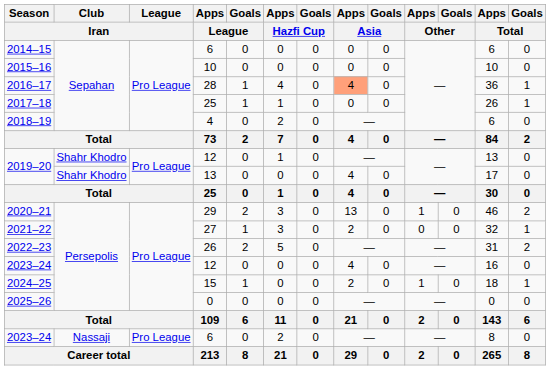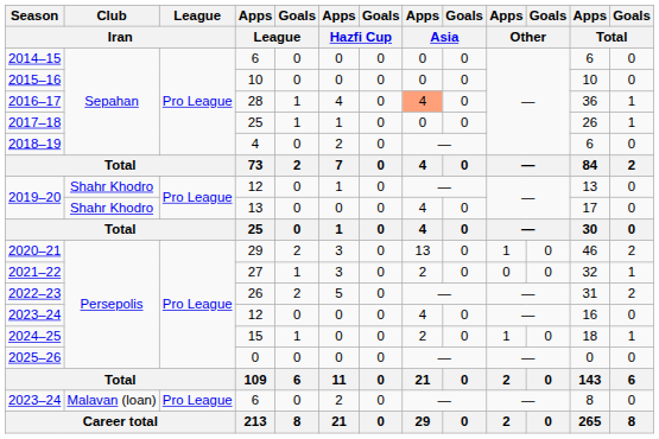 <table class="wikitable" style="text-align:center">
 <tr>
 <th>Season</th>
 <th>Club</th>
 <th>League</th>
 <th>Apps</th>
 <th>Goals</th>
 <th>Apps</th>
 <th>Goals</th>
 <th>Apps</th>
 <th>Goals</th>
 <th>Apps</th>
 <th>Goals</th>
 <th>Apps</th>
 <th>Goals</th>
 </tr>
 <tr>
 <th colspan="3">Iran</th>
 <th colspan="2">League</th>
 <th colspan="2"><a href='#'>Hazfi Cup</a></th>
 <th colspan="2"><a href='#'>Asia</a></th>
 <th colspan="2">Other</th>
 <th colspan="2">Total</th>
 </tr>
 <tr>
 <td><a href='#'>2014–15</a></td>
 <td rowspan="5"><a href='#'>Sepahan</a></td>
 <td rowspan="5"><a href='#'>Pro League</a></td>
 <td>6</td>
 <td>0</td>
 <td>0</td>
 <td>0</td>
 <td>0</td>
 <td>0</td>
 <td colspan="2" rowspan="5">—</td>
 <td>6</td>
 <td>0</td>
 </tr>
 <tr>
 <td><a href='#'>2015–16</a></td>
 <td>10</td>
 <td>0</td>
 <td>0</td>
 <td>0</td>
 <td>0</td>
 <td>0</td>
 <td>10</td>
 <td>0</td>
 </tr>
 <tr>
 <td><a href='#'>2016–17</a></td>
 <td>28</td>
 <td>1</td>
 <td>4</td>
 <td>0</td>
 <td style="background: lightsalmon;">4</td>
 <td>0</td>
 <td>36</td>
 <td>1</td>
 </tr>
 <tr>
 <td><a href='#'>2017–18</a></td>
 <td>25</td>
 <td>1</td>
 <td>1</td>
 <td>0</td>
 <td>0</td>
 <td>0</td>
 <td>26</td>
 <td>1</td>
 </tr>
 <tr>
 <td><a href='#'>2018–19</a></td>
 <td>4</td>
 <td>0</td>
 <td>2</td>
 <td>0</td>
 <td colspan="2">—</td>
 <td>6</td>
 <td>0</td>
 </tr>
 <tr>
 <th colspan="3">Total</th>
 <th>73</th>
 <th>2</th>
 <th>7</th>
 <th>0</th>
 <th>4</th>
 <th>0</th>
 <th colspan="2">—</th>
 <th>84</th>
 <th>2</th>
 </tr>
 <tr>
 <td rowspan="2"><a href='#'>2019–20</a></td>
 <td rowspan="1"><a href='#'>Shahr Khodro</a></td>
 <td rowspan="2"><a href='#'>Pro League</a></td>
 <td>12</td>
 <td>0</td>
 <td>1</td>
 <td>0</td>
 <td colspan="2">—</td>
 <td colspan="2" rowspan="2">—</td>
 <td>13</td>
 <td>0</td>
 </tr>
 <tr>
 <td rowspan="1"><a href='#'>Shahr Khodro</a></td>
 <td>13</td>
 <td>0</td>
 <td>0</td>
 <td>0</td>
 <td>4</td>
 <td>0</td>
 <td>17</td>
 <td>0</td>
 </tr>
 <tr>
 <th colspan="3">Total</th>
 <th>25</th>
 <th>0</th>
 <th>1</th>
 <th>0</th>
 <th>4</th>
 <th>0</th>
 <th colspan="2">—</th>
 <th>30</th>
 <th>0</th>
 </tr>
 <tr>
 <td><a href='#'>2020–21</a></td>
 <td rowspan="6"><a href='#'>Persepolis</a></td>
 <td rowspan="6"><a href='#'>Pro League</a></td>
 <td>29</td>
 <td>2</td>
 <td>3</td>
 <td>0</td>
 <td>13</td>
 <td>0</td>
 <td>1</td>
 <td>0</td>
 <td>46</td>
 <td>2</td>
 </tr>
 <tr>
 <td><a href='#'>2021–22</a></td>
 <td>27</td>
 <td>1</td>
 <td>3</td>
 <td>0</td>
 <td>2</td>
 <td>0</td>
 <td>0</td>
 <td>0</td>
 <td>32</td>
 <td>1</td>
 </tr>
 <tr>
 <td><a href='#'>2022–23</a></td>
 <td>26</td>
 <td>2</td>
 <td>5</td>
 <td>0</td>
 <td colspan="2">—</td>
 <td colspan="2">—</td>
 <td>31</td>
 <td>2</td>
 </tr>
 <tr>
 <td><a href='#'>2023–24</a></td>
 <td>12</td>
 <td>0</td>
 <td>0</td>
 <td>0</td>
 <td>4</td>
 <td>0</td>
 <td colspan="2">—</td>
 <td>16</td>
 <td>0</td>
 </tr>
 <tr>
 <td><a href='#'>2024–25</a></td>
 <td>15</td>
 <td>1</td>
 <td>0</td>
 <td>0</td>
 <td>2</td>
 <td>0</td>
 <td>1</td>
 <td>0</td>
 <td>18</td>
 <td>1</td>
 </tr>
 <tr>
 <td><a href='#'>2025–26</a></td>
 <td>0</td>
 <td>0</td>
 <td>0</td>
 <td>0</td>
 <td colspan="2">—</td>
 <td colspan="2">—</td>
 <td>0</td>
 <td>0</td>
 </tr>
 <tr>
 <th colspan="3">Total</th>
 <th>109</th>
 <th>6</th>
 <th>11</th>
 <th>0</th>
 <th>21</th>
 <th>0</th>
 <th>2</th>
 <th>0</th>
 <th>143</th>
 <th>6</th>
 </tr>
 <tr>
 <td><a href='#'>2023–24</a></td>
-<td rowspan="1"><a href='#'>Nassaji</a></td>
+<td rowspan="1"><a href='#'>Malavan</a> (loan)</td>
 <td><a href='#'>Pro League</a></td>
 <td>6</td>
 <td>0</td>
 <td>2</td>
 <td>0</td>
 <td colspan="2">—</td>
 <td colspan="2">—</td>
 <td>8</td>
 <td>0</td>
 </tr>
 <tr>
 <th colspan="3">Career total</th>
 <th>213</th>
 <th>8</th>
 <th>21</th>
 <th>0</th>
 <th>29</th>
 <th>0</th>
 <th>2</th>
 <th>0</th>
 <th>265</th>
 <th>8</th>
 </tr>
 </table>
